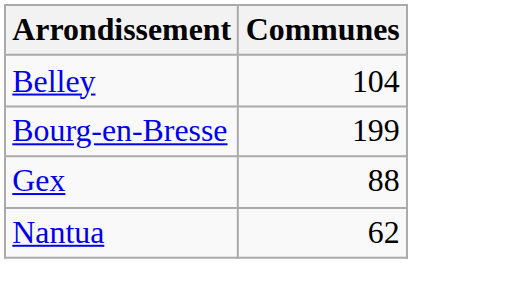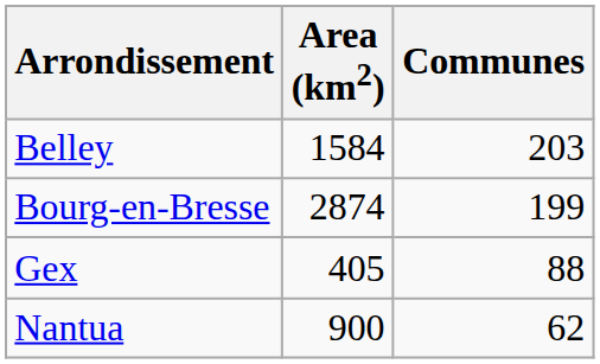 <table class="wikitable">
 <tr ---- style="background:#efefef;">
 <th>Arrondissement</th>
+<th>Area<br>(km<sup>2</sup>)</th>
 <th>Communes</th>
 </tr>
 <tr ---- ALIGN="right">
 <td ALIGN="left"><a href='#'>Belley</a></td>
-<td>104</td>
+<td>1584</td>
+<td>203</td>
 </tr>
 <tr ---- ALIGN="right">
 <td ALIGN="left"><a href='#'>Bourg-en-Bresse</a></td>
+<td>2874</td>
 <td>199</td>
 </tr>
 <tr ---- ALIGN="right">
 <td ALIGN="left"><a href='#'>Gex</a></td>
+<td>405</td>
 <td>88</td>
 </tr>
 <tr ---- ALIGN="right">
 <td ALIGN="left"><a href='#'>Nantua</a></td>
+<td>900</td>
 <td>62</td>
 </tr>
 </table>
